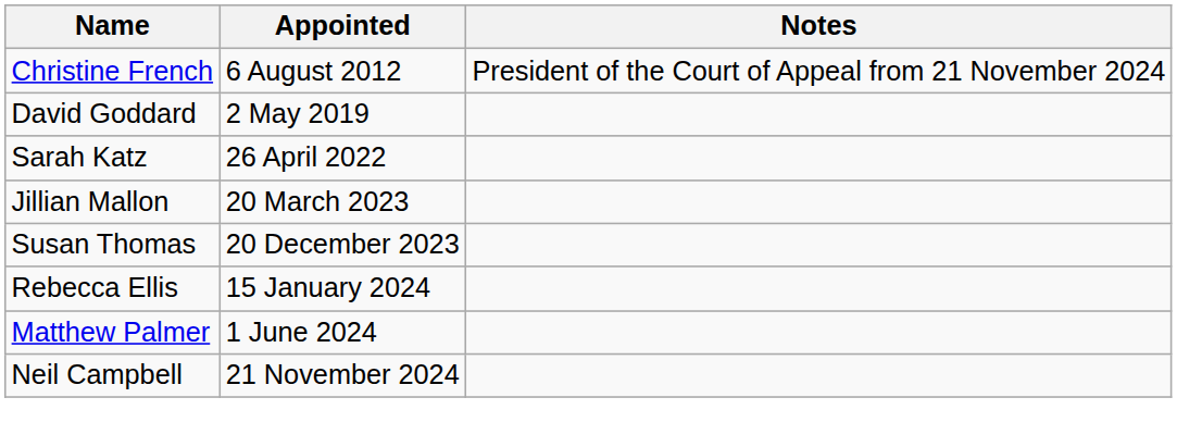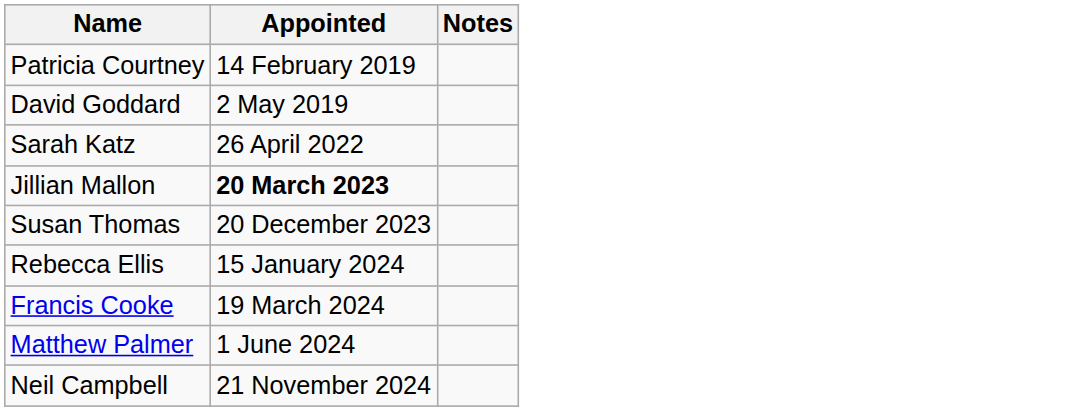 <table class="wikitable">
 <tr>
 <th>Name</th>
 <th>Appointed</th>
 <th>Notes</th>
 </tr>
 <tr>
-<td><a href='#'>Christine French</a></td>
-<td>6 August 2012</td>
-<td>President of the Court of Appeal from 21 November 2024</td>
+<td>Patricia Courtney</td>
+<td>14 February 2019</td>
+<td></td>
 </tr>
 <tr>
 <td>David Goddard </td>
 <td>2 May 2019</td>
 <td></td>
 </tr>
 <tr>
 <td>Sarah Katz</td>
 <td>26 April 2022</td>
 <td></td>
 </tr>
 <tr>
 <td>Jillian Mallon</td>
-<td>20 March 2023</td>
+<td><strong>20 March 2023</strong></td>
 <td></td>
 </tr>
 <tr>
 <td>Susan Thomas</td>
 <td>20 December 2023</td>
 <td></td>
 </tr>
 <tr>
 <td>Rebecca Ellis</td>
 <td>15 January 2024</td>
 <td></td>
 </tr>
 <tr>
+<td><a href='#'>Francis Cooke</a> </td>
+<td>19 March 2024</td>
+<td></td>
+</tr>
+<tr>
 <td><a href='#'>Matthew Palmer</a> </td>
 <td>1 June 2024</td>
 <td></td>
 </tr>
 <tr>
 <td>Neil Campbell </td>
 <td>21 November 2024</td>
 <td></td>
 </tr>
 </table>
